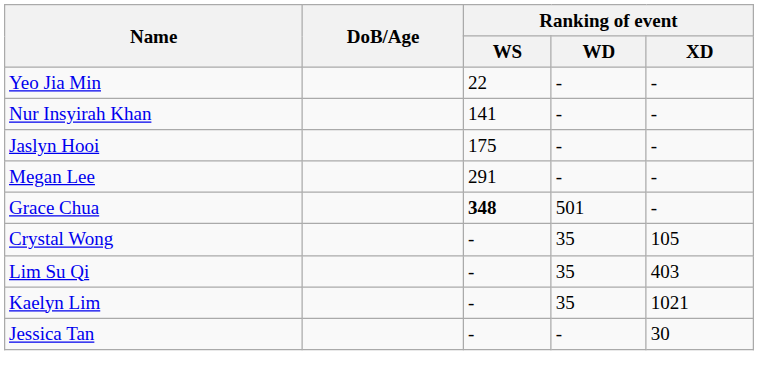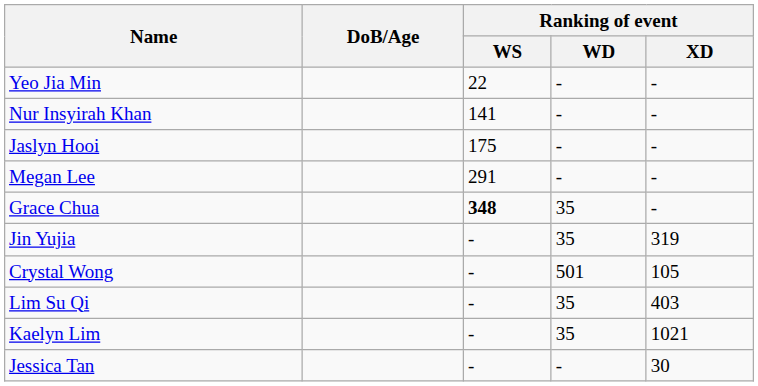 <table class="wikitable" style="width:600px; font-size:95%;">
 <tr>
 <th rowspan="2" align="left">Name</th>
 <th rowspan="2" align="left">DoB/Age</th>
 <th colspan="3" align="center">Ranking of event</th>
 </tr>
 <tr>
 <th align="center">WS</th>
 <th>WD</th>
 <th align="center">XD</th>
 </tr>
 <tr>
 <td><a href='#'>Yeo Jia Min</a></td>
 <td></td>
 <td>22</td>
 <td>-</td>
 <td>-</td>
 </tr>
 <tr>
 <td><a href='#'>Nur Insyirah Khan</a></td>
 <td></td>
 <td>141</td>
 <td>-</td>
 <td>-</td>
 </tr>
 <tr>
 <td><a href='#'>Jaslyn Hooi</a></td>
 <td></td>
 <td>175</td>
 <td>-</td>
 <td>-</td>
 </tr>
 <tr>
 <td><a href='#'>Megan Lee</a></td>
 <td></td>
 <td>291</td>
 <td>-</td>
 <td>-</td>
 </tr>
 <tr>
 <td><a href='#'>Grace Chua</a></td>
 <td></td>
 <td><strong>348</strong></td>
-<td>501</td>
+<td>35</td>
 <td>-</td>
+</tr>
+<tr>
+<td><a href='#'>Jin Yujia</a></td>
+<td></td>
+<td>-</td>
+<td>35</td>
+<td>319</td>
 </tr>
 <tr>
 <td><a href='#'>Crystal Wong</a></td>
 <td></td>
 <td>-</td>
-<td>35</td>
+<td>501</td>
 <td>105</td>
 </tr>
 <tr>
 <td><a href='#'>Lim Su Qi</a></td>
 <td></td>
 <td>-</td>
 <td>35</td>
 <td>403</td>
 </tr>
 <tr>
 <td><a href='#'>Kaelyn Lim</a></td>
 <td></td>
 <td>-</td>
 <td>35</td>
 <td>1021</td>
 </tr>
 <tr>
 <td><a href='#'>Jessica Tan</a></td>
 <td></td>
 <td>-</td>
 <td>-</td>
 <td>30</td>
 </tr>
 </table>
